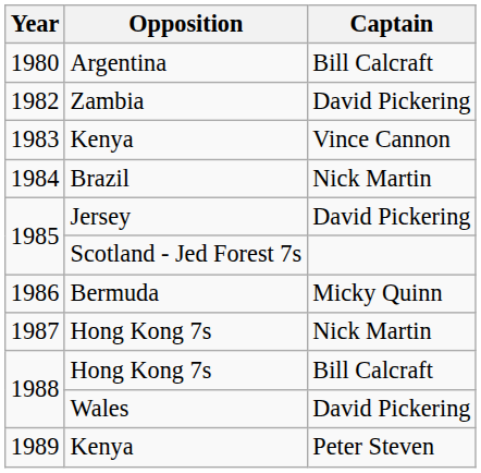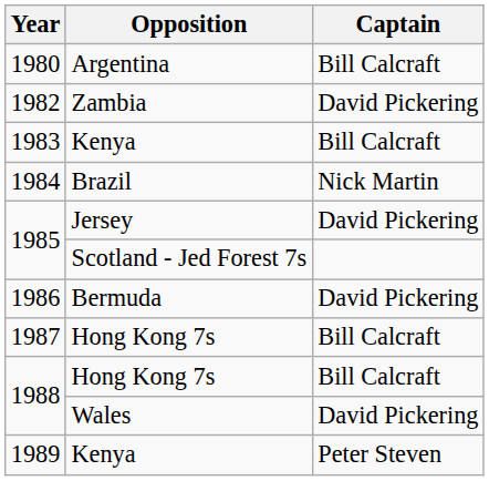 <table class="wikitable">
 <tr>
 <th>Year</th>
 <th>Opposition</th>
 <th>Captain</th>
 </tr>
 <tr>
 <td>1980</td>
 <td>Argentina</td>
 <td>Bill Calcraft </td>
 </tr>
 <tr>
 <td>1982</td>
 <td>Zambia</td>
 <td>David Pickering </td>
 </tr>
 <tr>
 <td>1983</td>
 <td>Kenya</td>
-<td>Vince Cannon </td>
+<td>Bill Calcraft </td>
 </tr>
 <tr>
 <td>1984</td>
 <td>Brazil</td>
 <td>Nick Martin </td>
 </tr>
 <tr>
 <td rowspan=2>1985</td>
 <td>Jersey</td>
 <td>David Pickering </td>
 </tr>
 <tr>
 <td>Scotland - Jed Forest 7s</td>
 <td></td>
 </tr>
 <tr>
 <td>1986</td>
 <td>Bermuda</td>
-<td>Micky Quinn </td>
+<td>David Pickering </td>
 </tr>
 <tr>
 <td>1987</td>
 <td>Hong Kong 7s</td>
-<td>Nick Martin </td>
+<td>Bill Calcraft </td>
 </tr>
 <tr>
 <td rowspan=2>1988</td>
 <td>Hong Kong 7s</td>
 <td>Bill Calcraft </td>
 </tr>
 <tr>
 <td>Wales</td>
 <td>David Pickering </td>
 </tr>
 <tr>
 <td>1989</td>
 <td>Kenya</td>
 <td>Peter Steven </td>
 </tr>
 </table>
